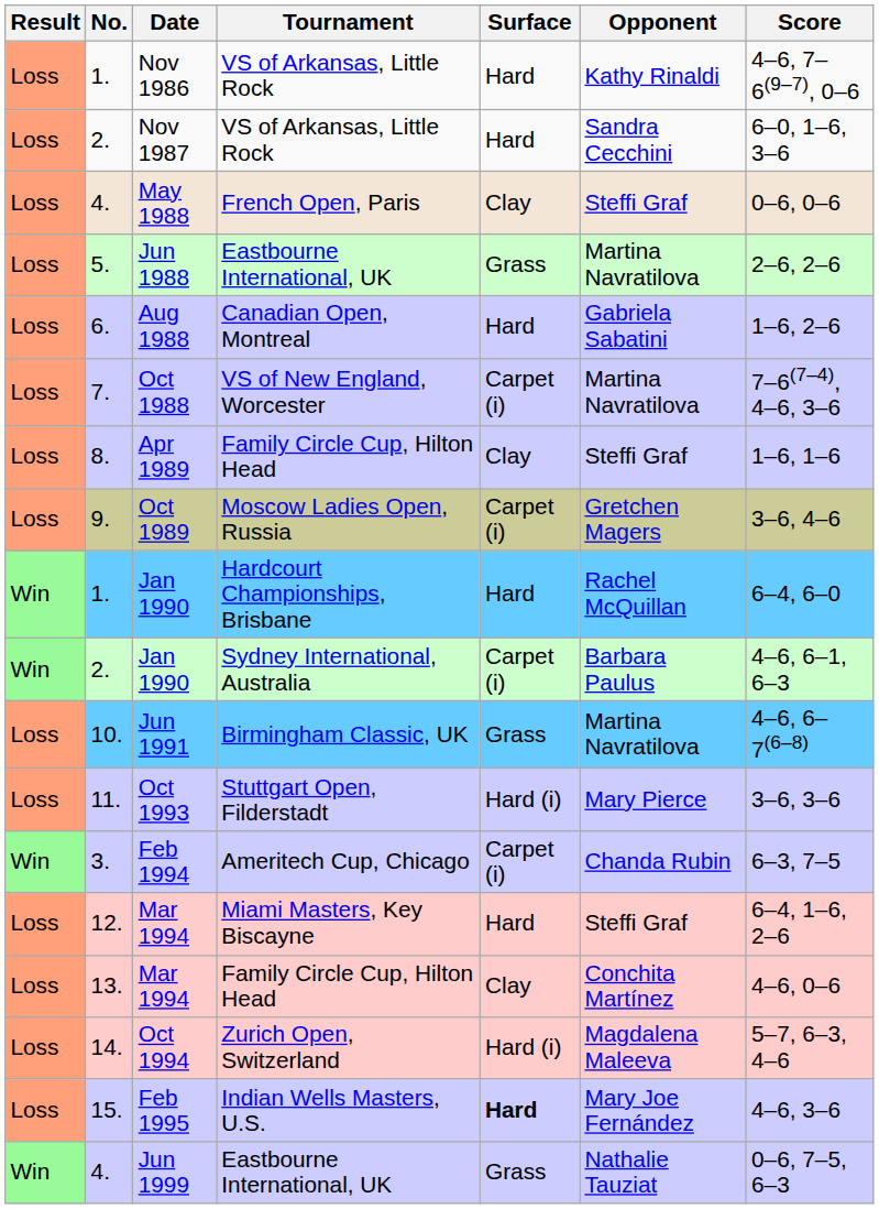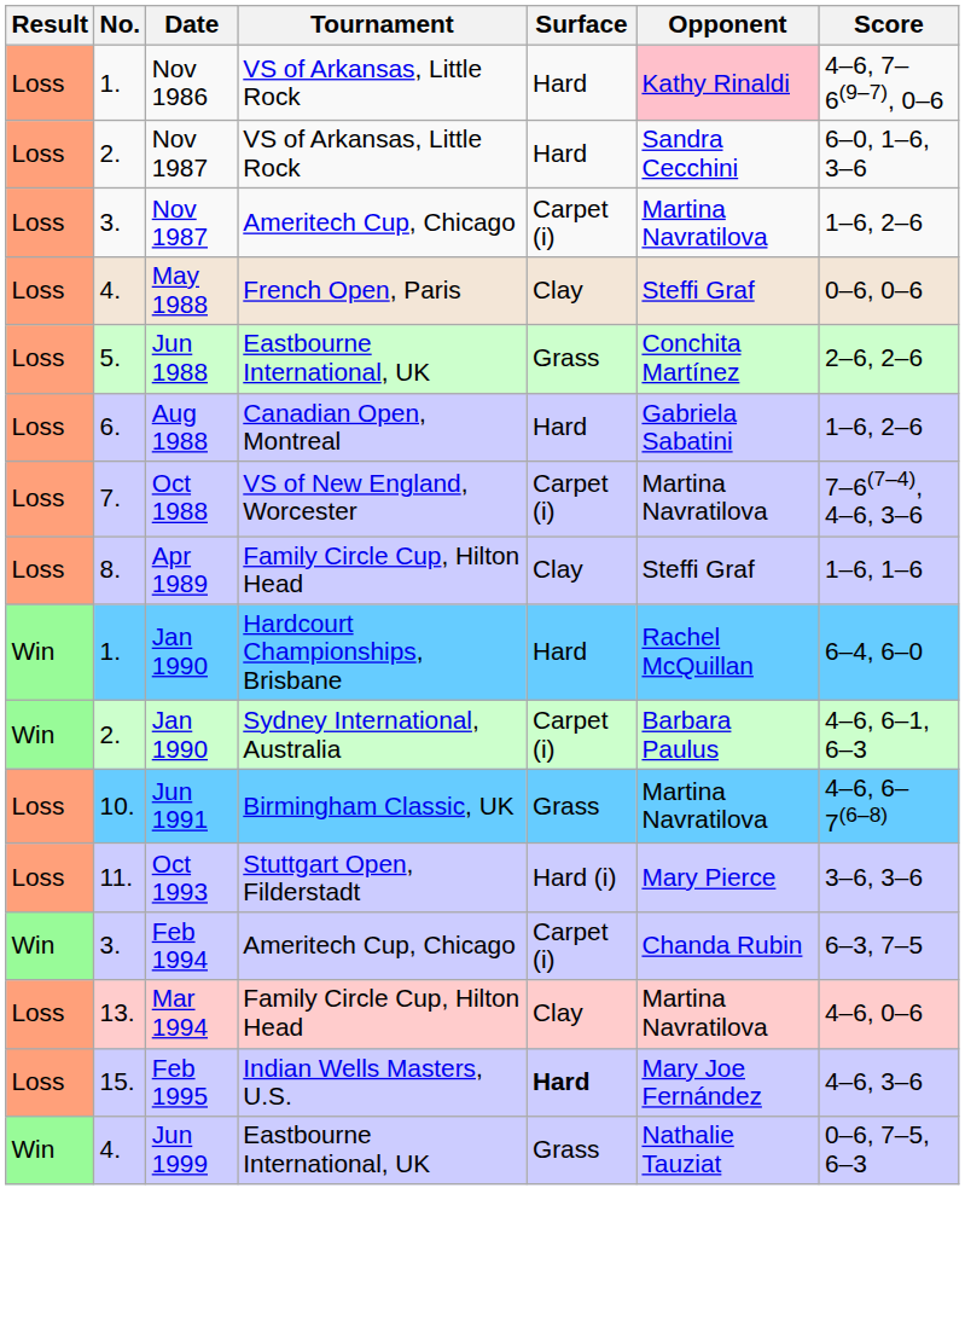 <table class="wikitable sortable">
 <tr>
 <th>Result</th>
 <th>No.</th>
 <th>Date</th>
 <th>Tournament</th>
 <th>Surface</th>
 <th>Opponent</th>
 <th class="unsortable">Score</th>
 </tr>
 <tr>
 <td style="background:#ffa07a;">Loss</td>
 <td>1.</td>
 <td>Nov 1986</td>
 <td><a href='#'>VS of Arkansas</a>, Little Rock</td>
 <td>Hard</td>
-<td> <a href='#'>Kathy Rinaldi</a></td>
+<td style="background: pink;"> <a href='#'>Kathy Rinaldi</a></td>
 <td>4–6, 7–6<sup>(9–7)</sup>, 0–6</td>
 </tr>
 <tr>
 <td style="background:#ffa07a;">Loss</td>
 <td>2.</td>
 <td>Nov 1987</td>
 <td>VS of Arkansas, Little Rock</td>
 <td>Hard</td>
 <td> <a href='#'>Sandra Cecchini</a></td>
 <td>6–0, 1–6, 3–6</td>
+</tr>
+<tr bgcolor=>
+<td style="background:#ffa07a;">Loss</td>
+<td>3.</td>
+<td><a href='#'>Nov 1987</a></td>
+<td><a href='#'>Ameritech Cup</a>, Chicago</td>
+<td>Carpet (i)</td>
+<td> <a href='#'>Martina Navratilova</a></td>
+<td>1–6, 2–6</td>
 </tr>
 <tr style="background:#f3e6d7;">
 <td style="background:#ffa07a;">Loss</td>
 <td>4.</td>
 <td><a href='#'>May 1988</a></td>
 <td><a href='#'>French Open</a>, Paris</td>
 <td>Clay</td>
 <td> <a href='#'>Steffi Graf</a></td>
 <td>0–6, 0–6</td>
 </tr>
 <tr style="background:#cfc;">
 <td style="background:#ffa07a;">Loss</td>
 <td>5.</td>
 <td><a href='#'>Jun 1988</a></td>
 <td><a href='#'>Eastbourne International</a>, UK</td>
 <td>Grass</td>
-<td> Martina Navratilova</td>
+<td> <a href='#'>Conchita Martínez</a></td>
 <td>2–6, 2–6</td>
 </tr>
 <tr style="background:#ccf;">
 <td style="background:#ffa07a;">Loss</td>
 <td>6.</td>
 <td><a href='#'>Aug 1988</a></td>
 <td><a href='#'>Canadian Open</a>, Montreal</td>
 <td>Hard</td>
 <td> <a href='#'>Gabriela Sabatini</a></td>
 <td>1–6, 2–6</td>
 </tr>
 <tr style="background:#ccf;">
 <td style="background:#ffa07a;">Loss</td>
 <td>7.</td>
 <td><a href='#'>Oct 1988</a></td>
 <td><a href='#'>VS of New England</a>, Worcester</td>
 <td>Carpet (i)</td>
 <td> Martina Navratilova</td>
 <td>7–6<sup>(7–4)</sup>, 4–6, 3–6</td>
 </tr>
 <tr style="background:#ccf;">
 <td style="background:#ffa07a;">Loss</td>
 <td>8.</td>
 <td><a href='#'>Apr 1989</a></td>
 <td><a href='#'>Family Circle Cup</a>, Hilton Head</td>
 <td>Clay</td>
 <td> Steffi Graf</td>
 <td>1–6, 1–6</td>
-</tr>
-<tr style="background:#cc9;">
-<td style="background:#ffa07a;">Loss</td>
-<td>9.</td>
-<td><a href='#'>Oct 1989</a></td>
-<td><a href='#'>Moscow Ladies Open</a>, Russia</td>
-<td>Carpet (i)</td>
-<td> <a href='#'>Gretchen Magers</a></td>
-<td>3–6, 4–6</td>
 </tr>
 <tr style="background:#6cf;">
 <td style="background:#98fb98;">Win</td>
 <td>1.</td>
 <td><a href='#'>Jan 1990</a></td>
 <td><a href='#'>Hardcourt Championships</a>, Brisbane</td>
 <td>Hard</td>
 <td> <a href='#'>Rachel McQuillan</a></td>
 <td>6–4, 6–0</td>
 </tr>
 <tr style="background:#cfc;">
 <td style="background:#98fb98;">Win</td>
 <td>2.</td>
 <td><a href='#'>Jan 1990</a></td>
 <td><a href='#'>Sydney International</a>, Australia</td>
 <td>Carpet (i)</td>
 <td> <a href='#'>Barbara Paulus</a></td>
 <td>4–6, 6–1, 6–3</td>
 </tr>
 <tr style="background:#6cf;">
 <td style="background:#ffa07a;">Loss</td>
 <td>10.</td>
 <td><a href='#'>Jun 1991</a></td>
 <td><a href='#'>Birmingham Classic</a>, UK</td>
 <td>Grass</td>
 <td> Martina Navratilova</td>
 <td>4–6, 6–7<sup>(6–8)</sup></td>
 </tr>
 <tr style="background:#ccf;">
 <td style="background:#ffa07a;">Loss</td>
 <td>11.</td>
 <td><a href='#'>Oct 1993</a></td>
 <td><a href='#'>Stuttgart Open</a>, Filderstadt</td>
 <td>Hard (i)</td>
 <td> <a href='#'>Mary Pierce</a></td>
 <td>3–6, 3–6</td>
 </tr>
 <tr style="background:#ccf;">
 <td style="background:#98fb98;">Win</td>
 <td>3.</td>
 <td><a href='#'>Feb 1994</a></td>
 <td>Ameritech Cup, Chicago</td>
 <td>Carpet (i)</td>
 <td> <a href='#'>Chanda Rubin</a></td>
 <td>6–3, 7–5</td>
 </tr>
 <tr style="background:#fcc;">
 <td style="background:#ffa07a;">Loss</td>
-<td>12.</td>
-<td><a href='#'>Mar 1994</a></td>
-<td><a href='#'>Miami Masters</a>, Key Biscayne</td>
-<td>Hard</td>
-<td> Steffi Graf</td>
-<td>6–4, 1–6, 2–6</td>
-</tr>
-<tr style="background:#fcc;">
-<td style="background:#ffa07a;">Loss</td>
 <td>13.</td>
 <td><a href='#'>Mar 1994</a></td>
 <td>Family Circle Cup, Hilton Head</td>
 <td>Clay</td>
-<td> <a href='#'>Conchita Martínez</a></td>
+<td> Martina Navratilova</td>
 <td>4–6, 0–6</td>
-</tr>
-<tr style="background:#fcc;">
-<td style="background:#ffa07a;">Loss</td>
-<td>14.</td>
-<td><a href='#'>Oct 1994</a></td>
-<td><a href='#'>Zurich Open</a>, Switzerland</td>
-<td>Hard (i)</td>
-<td> <a href='#'>Magdalena Maleeva</a></td>
-<td>5–7, 6–3, 4–6</td>
 </tr>
 <tr style="background:#ccf;">
 <td style="background:#ffa07a;">Loss</td>
 <td>15.</td>
 <td><a href='#'>Feb 1995</a></td>
 <td><a href='#'>Indian Wells Masters</a>, U.S.</td>
 <td><strong>Hard</strong></td>
 <td> <a href='#'>Mary Joe Fernández</a></td>
 <td>4–6, 3–6</td>
 </tr>
 <tr style="background:#ccf;">
 <td style="background:#98fb98;">Win</td>
 <td>4.</td>
 <td><a href='#'>Jun 1999</a></td>
 <td>Eastbourne International, UK</td>
 <td>Grass</td>
 <td> <a href='#'>Nathalie Tauziat</a></td>
 <td>0–6, 7–5, 6–3</td>
 </tr>
 </table>
